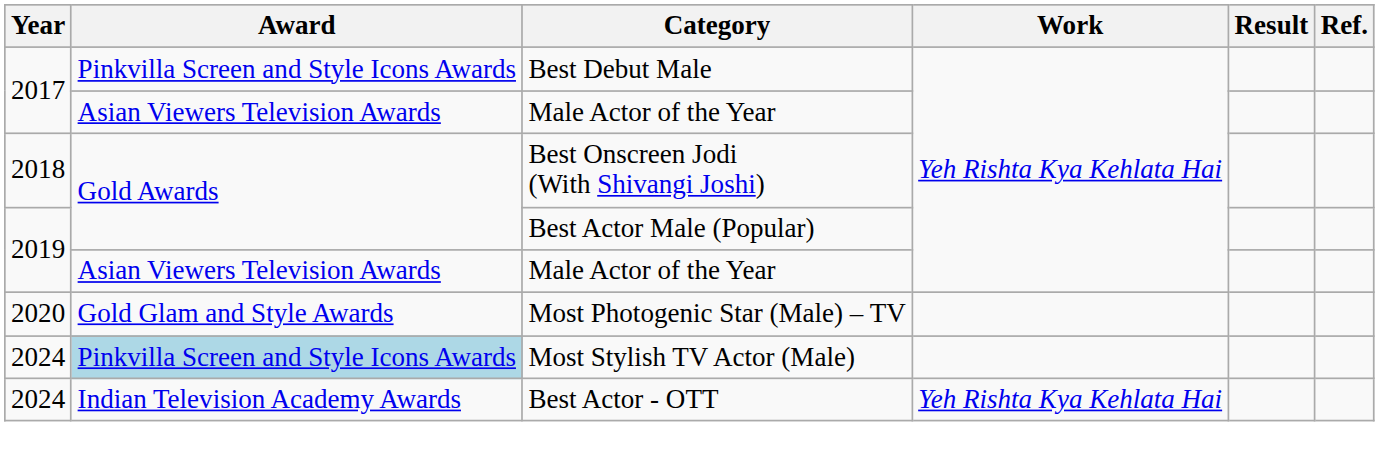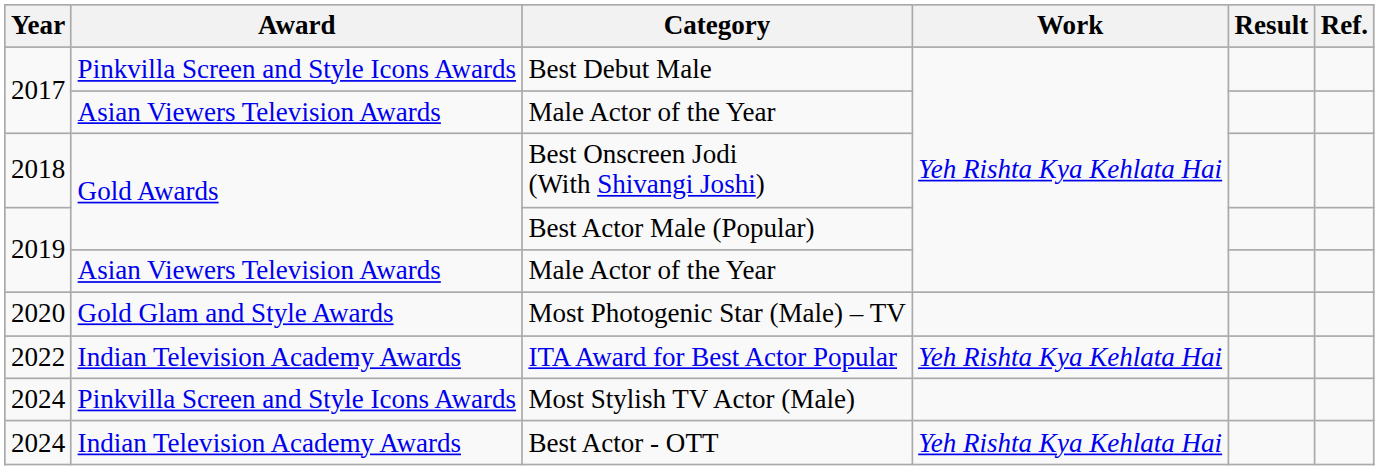 <table class="wikitable sortable">
 <tr>
 <th>Year</th>
 <th>Award</th>
 <th>Category</th>
 <th>Work</th>
 <th>Result</th>
 <th>Ref.</th>
 </tr>
 <tr>
 <td rowspan="2">2017</td>
 <td><a href='#'>Pinkvilla Screen and Style Icons Awards</a></td>
 <td>Best Debut Male</td>
 <td rowspan="5"><em><a href='#'>Yeh Rishta Kya Kehlata Hai</a></em></td>
 <td></td>
 <td></td>
 </tr>
 <tr>
 <td><a href='#'>Asian Viewers Television Awards</a></td>
 <td>Male Actor of the Year</td>
 <td></td>
 <td></td>
 </tr>
 <tr>
 <td>2018</td>
 <td rowspan="2"><a href='#'>Gold Awards</a></td>
 <td>Best Onscreen Jodi<br>(With <a href='#'>Shivangi Joshi</a>)</td>
 <td></td>
 <td></td>
 </tr>
 <tr>
 <td rowspan="2">2019</td>
 <td>Best Actor Male (Popular)</td>
 <td></td>
 <td></td>
 </tr>
 <tr>
 <td><a href='#'>Asian Viewers Television Awards</a></td>
 <td>Male Actor of the Year</td>
 <td></td>
 <td></td>
 </tr>
 <tr>
 <td>2020</td>
 <td><a href='#'>Gold Glam and Style Awards</a></td>
 <td>Most Photogenic Star (Male) – TV</td>
 <td></td>
 <td></td>
 <td></td>
 </tr>
 <tr>
+<td>2022</td>
+<td><a href='#'>Indian Television Academy Awards</a></td>
+<td><a href='#'>ITA Award for Best Actor Popular</a></td>
+<td><em><a href='#'>Yeh Rishta Kya Kehlata Hai</a></em></td>
+<td></td>
+<td></td>
+</tr>
+<tr>
 <td>2024</td>
-<td style="background: lightblue;"><a href='#'>Pinkvilla Screen and Style Icons Awards</a></td>
+<td><a href='#'>Pinkvilla Screen and Style Icons Awards</a></td>
 <td>Most Stylish TV Actor (Male)</td>
 <td></td>
 <td></td>
 <td></td>
 </tr>
 <tr>
 <td>2024</td>
 <td><a href='#'>Indian Television Academy Awards</a></td>
 <td>Best Actor - OTT</td>
 <td><em><a href='#'>Yeh Rishta Kya Kehlata Hai</a></em></td>
 <td></td>
 <td></td>
 </tr>
 </table>
